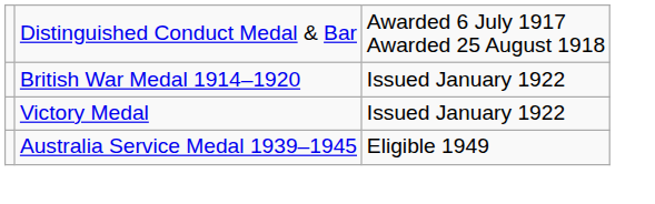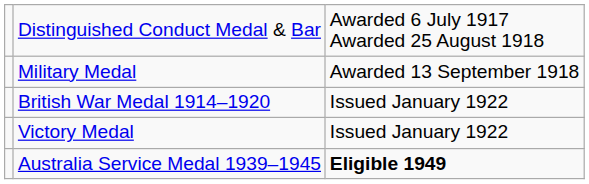 <table class="wikitable">
 <tr>
 <td></td>
 <td><a href='#'>Distinguished Conduct Medal</a> & <a href='#'>Bar</a></td>
 <td>Awarded 6 July 1917<br>Awarded 25 August 1918</td>
+</tr>
+<tr>
+<td></td>
+<td><a href='#'>Military Medal</a></td>
+<td>Awarded 13 September 1918</td>
 </tr>
 <tr>
 <td></td>
 <td><a href='#'>British War Medal 1914–1920</a></td>
 <td>Issued January 1922</td>
 </tr>
 <tr>
 <td></td>
 <td><a href='#'>Victory Medal</a></td>
 <td>Issued January 1922</td>
 </tr>
 <tr>
 <td></td>
 <td><a href='#'>Australia Service Medal 1939–1945</a></td>
-<td>Eligible 1949</td>
+<td><strong>Eligible 1949</strong></td>
 </tr>
 </table>
